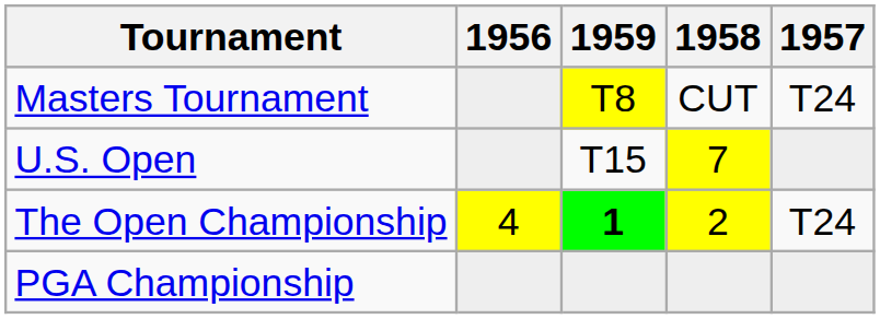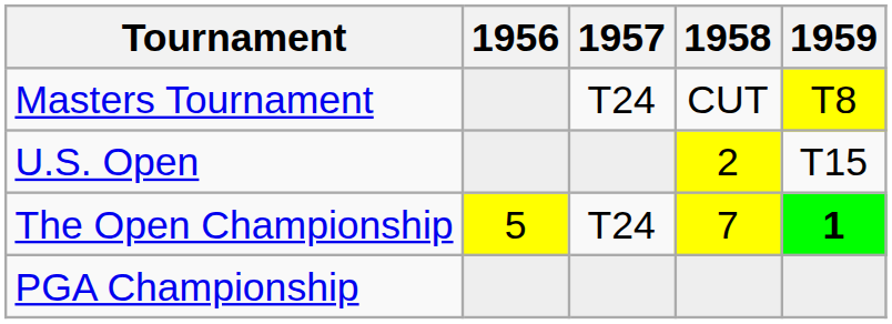 <table class="wikitable" style="font-size:95%;text-align:center;">
 <tr>
 <th>Tournament</th>
 <th>1956</th>
+<th>1957</th>
+<th>1958</th>
 <th>1959</th>
-<th>1958</th>
-<th>1957</th>
 </tr>
 <tr>
 <td align=left><a href='#'>Masters Tournament</a></td>
 <td style="background:#eee;"></td>
+<td>T24</td>
+<td>CUT</td>
 <td style="background:yellow;">T8</td>
-<td>CUT</td>
-<td>T24</td>
 </tr>
 <tr>
 <td align=left><a href='#'>U.S. Open</a></td>
 <td style="background:#eee;"></td>
+<td style="background:#eee;"></td>
+<td style="background:yellow;">2</td>
 <td>T15</td>
-<td style="background:yellow;">7</td>
-<td style="background:#eee;"></td>
 </tr>
 <tr>
 <td align=left><a href='#'>The Open Championship</a></td>
-<td style="background:yellow;">4</td>
+<td style="background:yellow;">5</td>
+<td>T24</td>
+<td style="background:yellow;">7</td>
 <td style="background:lime;"><strong>1</strong></td>
-<td style="background:yellow;">2</td>
-<td>T24</td>
 </tr>
 <tr>
 <td align=left><a href='#'>PGA Championship</a></td>
 <td style="background:#eee;"></td>
 <td style="background:#eee;"></td>
 <td style="background:#eee;"></td>
 <td style="background:#eee;"></td>
 </tr>
 </table>
